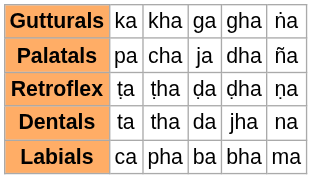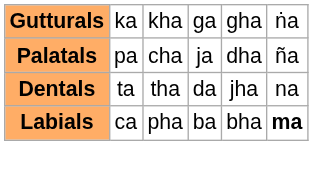 <table class="wikitable" align=center style = " background: transparent; ">
 <tr style="text-align: center;">
 <th style="background: #ffad66;">Gutturals</th>
 <td>ka</td>
 <td>kha</td>
 <td>ga</td>
 <td>gha</td>
 <td>ṅa</td>
 </tr>
 <tr style="text-align: center;">
 <th style="background: #ffad66;">Palatals</th>
 <td>pa</td>
 <td>cha</td>
 <td>ja</td>
 <td>dha</td>
 <td>ña</td>
 </tr>
 <tr style="text-align: center;">
-<th style="background: #ffad66;">Retroflex</th>
-<td>ṭa</td>
-<td>ṭha</td>
-<td>ḍa</td>
-<td>ḍha</td>
-<td>ṇa</td>
-</tr>
-<tr style="text-align: center;">
 <th style="background: #ffad66;">Dentals</th>
 <td>ta</td>
 <td>tha</td>
 <td>da</td>
 <td>jha</td>
 <td>na</td>
 </tr>
 <tr style="text-align: center;">
 <th style="background: #ffad66;">Labials</th>
 <td>ca</td>
 <td>pha</td>
 <td>ba</td>
 <td>bha</td>
-<td>ma</td>
+<td><strong>ma</strong></td>
 </tr>
 </table>
